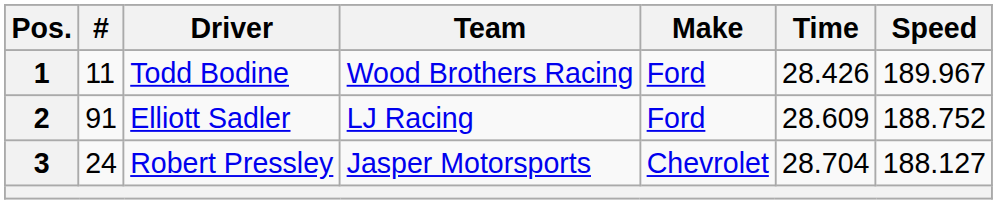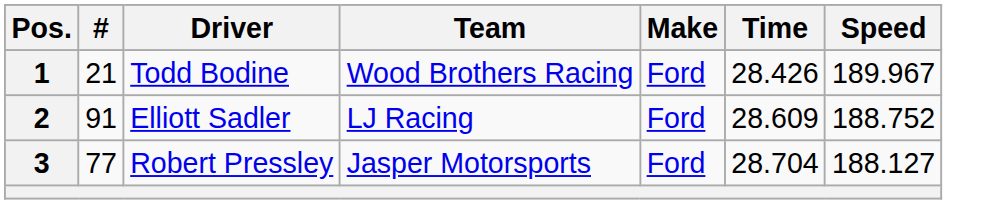 <table class="wikitable" style="font-size:95%">
 <tr>
 <th>Pos.</th>
 <th>#</th>
 <th>Driver</th>
 <th>Team</th>
 <th>Make</th>
 <th>Time</th>
 <th>Speed</th>
 </tr>
 <tr>
 <th>1</th>
-<td>11</td>
+<td>21</td>
 <td><a href='#'>Todd Bodine</a></td>
 <td><a href='#'>Wood Brothers Racing</a></td>
 <td><a href='#'>Ford</a></td>
 <td>28.426</td>
 <td>189.967</td>
 </tr>
 <tr>
 <th>2</th>
 <td>91</td>
 <td><a href='#'>Elliott Sadler</a></td>
 <td><a href='#'>LJ Racing</a></td>
 <td><a href='#'>Ford</a></td>
 <td>28.609</td>
 <td>188.752</td>
 </tr>
 <tr>
 <th>3</th>
-<td>24</td>
+<td>77</td>
 <td><a href='#'>Robert Pressley</a></td>
 <td><a href='#'>Jasper Motorsports</a></td>
-<td><a href='#'>Chevrolet</a></td>
+<td><a href='#'>Ford</a></td>
 <td>28.704</td>
 <td>188.127</td>
 </tr>
 <tr>
 <th colspan="7"></th>
 </tr>
 </table>
